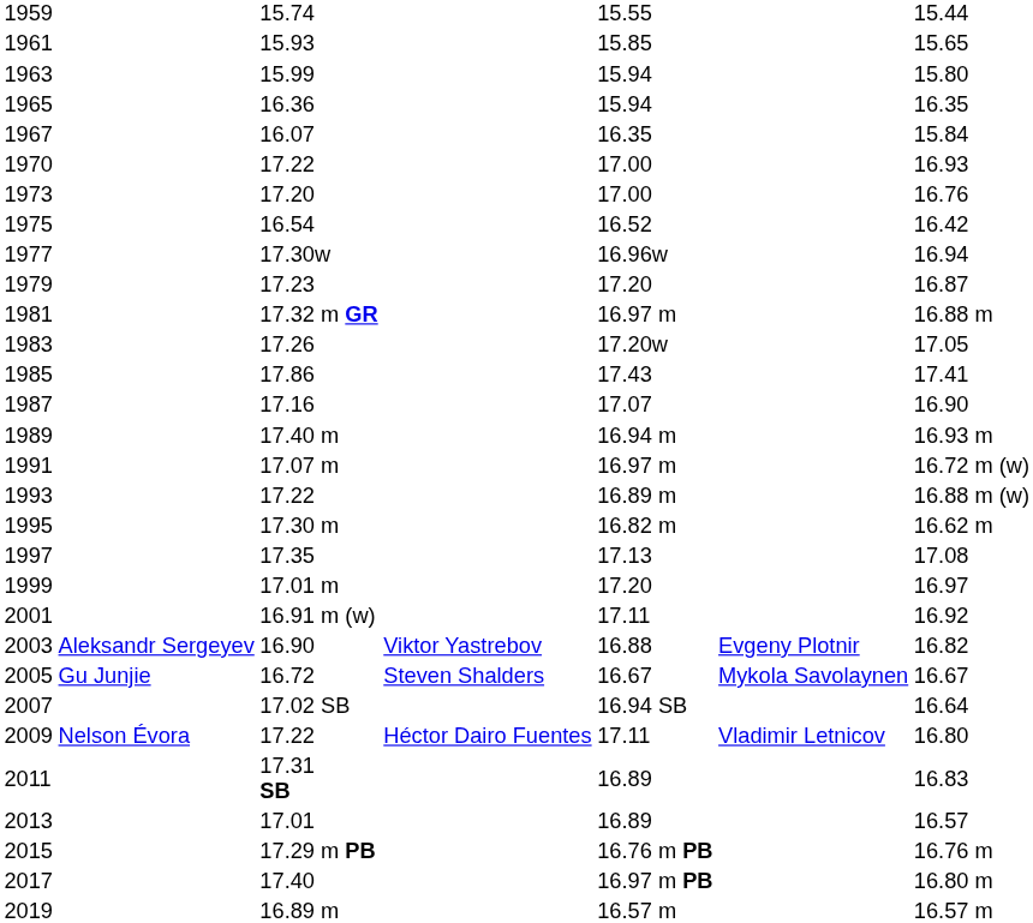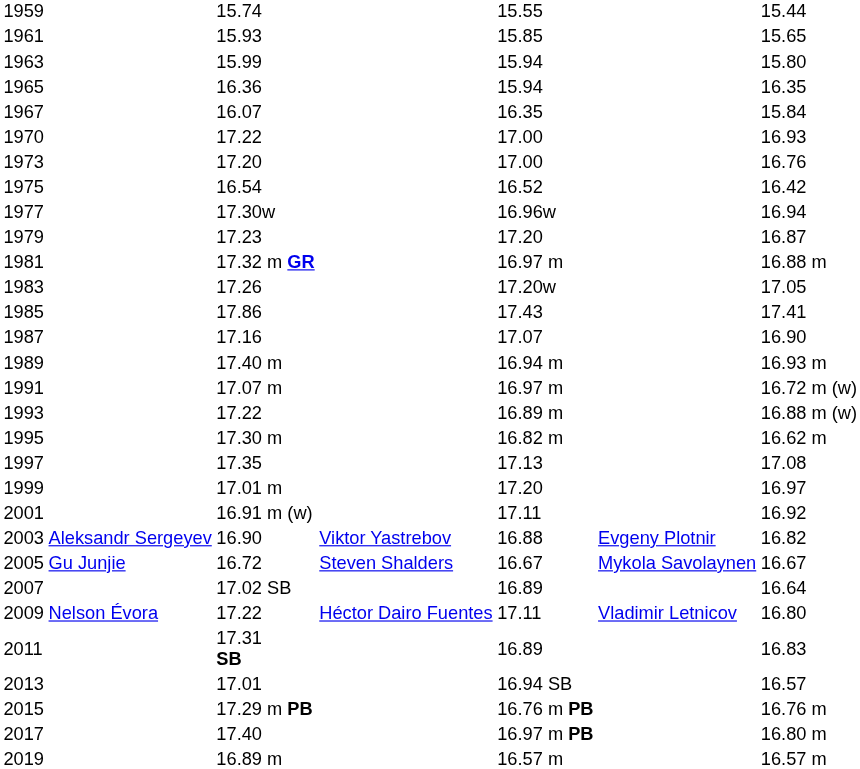 <table>
 <tr>
 <td>1959</td>
 <td></td>
 <td>15.74</td>
 <td></td>
 <td>15.55</td>
 <td></td>
 <td>15.44</td>
 </tr>
 <tr>
 <td>1961</td>
 <td></td>
 <td>15.93</td>
 <td></td>
 <td>15.85</td>
 <td></td>
 <td>15.65</td>
 </tr>
 <tr>
 <td>1963</td>
 <td></td>
 <td>15.99</td>
 <td></td>
 <td>15.94</td>
 <td></td>
 <td>15.80</td>
 </tr>
 <tr>
 <td>1965</td>
 <td></td>
 <td>16.36</td>
 <td></td>
 <td>15.94</td>
 <td></td>
 <td>16.35</td>
 </tr>
 <tr>
 <td>1967</td>
 <td></td>
 <td>16.07</td>
 <td></td>
 <td>16.35</td>
 <td></td>
 <td>15.84</td>
 </tr>
 <tr>
 <td>1970</td>
 <td></td>
 <td>17.22</td>
 <td></td>
 <td>17.00</td>
 <td></td>
 <td>16.93</td>
 </tr>
 <tr>
 <td>1973</td>
 <td></td>
 <td>17.20</td>
 <td></td>
 <td>17.00</td>
 <td></td>
 <td>16.76</td>
 </tr>
 <tr>
 <td>1975</td>
 <td></td>
 <td>16.54</td>
 <td></td>
 <td>16.52</td>
 <td></td>
 <td>16.42</td>
 </tr>
 <tr>
 <td>1977</td>
 <td></td>
 <td>17.30w</td>
 <td></td>
 <td>16.96w</td>
 <td></td>
 <td>16.94</td>
 </tr>
 <tr>
 <td>1979</td>
 <td></td>
 <td>17.23</td>
 <td></td>
 <td>17.20</td>
 <td></td>
 <td>16.87</td>
 </tr>
 <tr>
 <td>1981</td>
 <td></td>
 <td>17.32 m <strong><a href='#'>GR</a></strong></td>
 <td></td>
 <td>16.97 m</td>
 <td></td>
 <td>16.88 m</td>
 </tr>
 <tr>
 <td>1983</td>
 <td></td>
 <td>17.26</td>
 <td></td>
 <td>17.20w</td>
 <td></td>
 <td>17.05</td>
 </tr>
 <tr>
 <td>1985</td>
 <td></td>
 <td>17.86</td>
 <td></td>
 <td>17.43</td>
 <td></td>
 <td>17.41</td>
 </tr>
 <tr>
 <td>1987</td>
 <td></td>
 <td>17.16</td>
 <td></td>
 <td>17.07</td>
 <td></td>
 <td>16.90</td>
 </tr>
 <tr>
 <td>1989</td>
 <td></td>
 <td>17.40 m</td>
 <td></td>
 <td>16.94 m</td>
 <td></td>
 <td>16.93 m</td>
 </tr>
 <tr>
 <td>1991</td>
 <td></td>
 <td>17.07 m</td>
 <td></td>
 <td>16.97 m</td>
 <td></td>
 <td>16.72 m (w)</td>
 </tr>
 <tr>
 <td>1993</td>
 <td></td>
 <td>17.22</td>
 <td></td>
 <td>16.89 m</td>
 <td></td>
 <td>16.88 m (w)</td>
 </tr>
 <tr>
 <td>1995</td>
 <td></td>
 <td>17.30 m</td>
 <td></td>
 <td>16.82 m</td>
 <td></td>
 <td>16.62 m</td>
 </tr>
 <tr>
 <td>1997</td>
 <td></td>
 <td>17.35</td>
 <td></td>
 <td>17.13</td>
 <td></td>
 <td>17.08</td>
 </tr>
 <tr>
 <td>1999</td>
 <td></td>
 <td>17.01 m</td>
 <td></td>
 <td>17.20</td>
 <td></td>
 <td>16.97</td>
 </tr>
 <tr>
 <td>2001</td>
 <td></td>
 <td>16.91 m (w)</td>
 <td></td>
 <td>17.11</td>
 <td></td>
 <td>16.92</td>
 </tr>
 <tr>
 <td>2003</td>
 <td><a href='#'>Aleksandr Sergeyev</a><br> </td>
 <td>16.90</td>
 <td><a href='#'>Viktor Yastrebov</a><br> </td>
 <td>16.88</td>
 <td><a href='#'>Evgeny Plotnir</a><br> </td>
 <td>16.82</td>
 </tr>
 <tr>
 <td>2005<br></td>
 <td><a href='#'>Gu Junjie</a><br> </td>
 <td>16.72</td>
 <td><a href='#'>Steven Shalders</a><br> </td>
 <td>16.67</td>
 <td><a href='#'>Mykola Savolaynen</a><br> </td>
 <td>16.67</td>
 </tr>
 <tr>
 <td>2007<br></td>
 <td></td>
 <td>17.02 SB</td>
 <td></td>
-<td>16.94 SB</td>
+<td>16.89</td>
 <td></td>
 <td>16.64</td>
 </tr>
 <tr>
 <td>2009<br></td>
 <td><a href='#'>Nelson Évora</a><br> </td>
 <td>17.22</td>
 <td><a href='#'>Héctor Dairo Fuentes</a><br> </td>
 <td>17.11</td>
 <td><a href='#'>Vladimir Letnicov</a><br> </td>
 <td>16.80</td>
 </tr>
 <tr>
 <td>2011<br></td>
 <td></td>
 <td>17.31<br> <strong>SB</strong></td>
 <td></td>
 <td>16.89</td>
 <td></td>
 <td>16.83</td>
 </tr>
 <tr>
 <td>2013<br></td>
 <td></td>
 <td>17.01</td>
 <td></td>
-<td>16.89</td>
+<td>16.94 SB</td>
 <td></td>
 <td>16.57</td>
 </tr>
 <tr>
 <td>2015<br></td>
 <td></td>
 <td>17.29 m <strong>PB</strong></td>
 <td></td>
 <td>16.76 m <strong>PB</strong></td>
 <td></td>
 <td>16.76 m</td>
 </tr>
 <tr>
 <td>2017<br></td>
 <td></td>
 <td>17.40</td>
 <td></td>
 <td>16.97 m <strong>PB</strong></td>
 <td></td>
 <td>16.80 m</td>
 </tr>
 <tr>
 <td>2019<br></td>
 <td></td>
 <td>16.89 m</td>
 <td></td>
 <td>16.57 m </td>
 <td></td>
 <td>16.57 m</td>
 </tr>
 </table>
